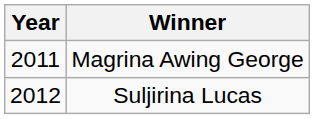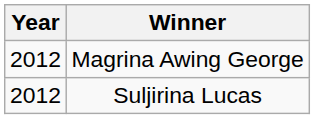 <table class="wikitable" style="text-align:center">
 <tr>
 <th>Year</th>
 <th>Winner</th>
 </tr>
 <tr>
-<td>2011</td>
+<td>2012</td>
 <td>Magrina Awing George</td>
 </tr>
 <tr>
 <td>2012</td>
 <td>Suljirina Lucas</td>
 </tr>
 </table>
